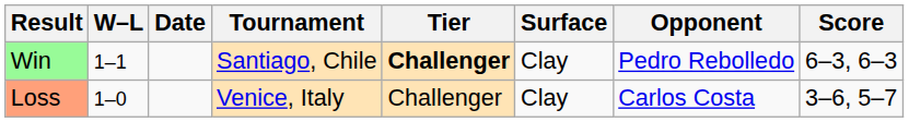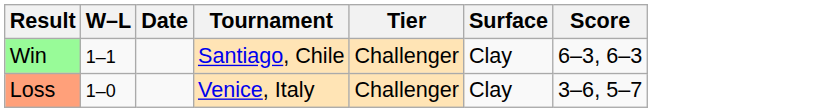 <table class="sortable wikitable">
 <tr>
 <th>Result</th>
 <th class="unsortable">W–L</th>
 <th>Date</th>
 <th>Tournament</th>
 <th>Tier</th>
 <th>Surface</th>
-<th>Opponent</th>
 <th class="unsortable">Score</th>
 </tr>
 <tr>
 <td style="background:#98fb98;">Win</td>
 <td><small>1–1</small></td>
 <td></td>
 <td style="background:moccasin;"><a href='#'>Santiago</a>, Chile</td>
-<td style="background:moccasin;"><strong>Challenger</strong></td>
+<td style="background:moccasin;">Challenger</td>
 <td>Clay</td>
-<td> <a href='#'>Pedro Rebolledo</a></td>
 <td>6–3, 6–3</td>
 </tr>
 <tr>
 <td style="background:#ffa07a;">Loss</td>
 <td><small>1–0</small></td>
 <td></td>
 <td style="background:moccasin;"><a href='#'>Venice</a>, Italy</td>
 <td style="background:moccasin;">Challenger</td>
 <td>Clay</td>
-<td> <a href='#'>Carlos Costa</a></td>
 <td>3–6, 5–7</td>
 </tr>
 </table>
